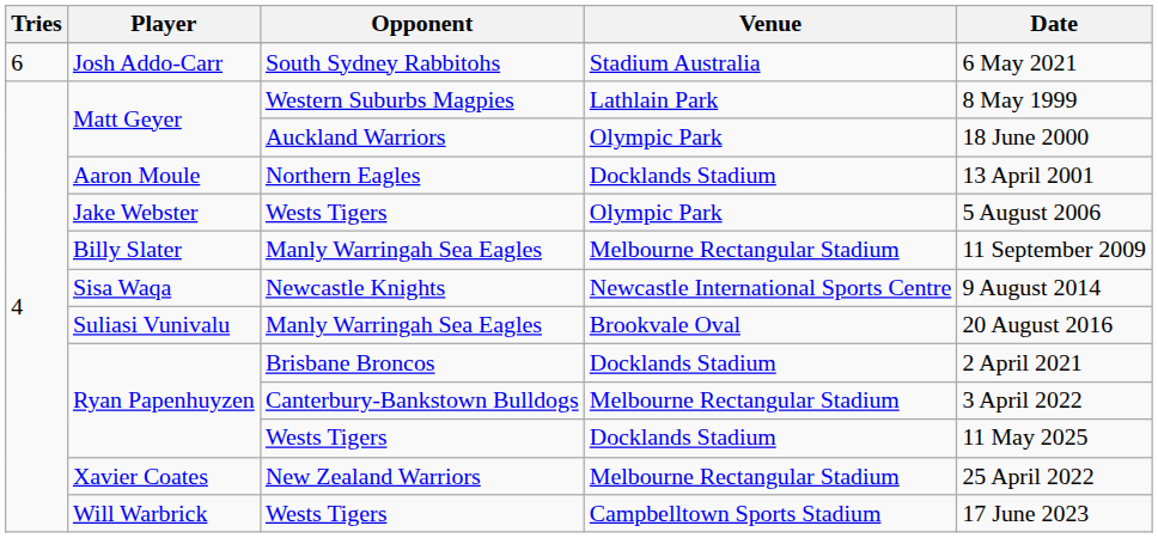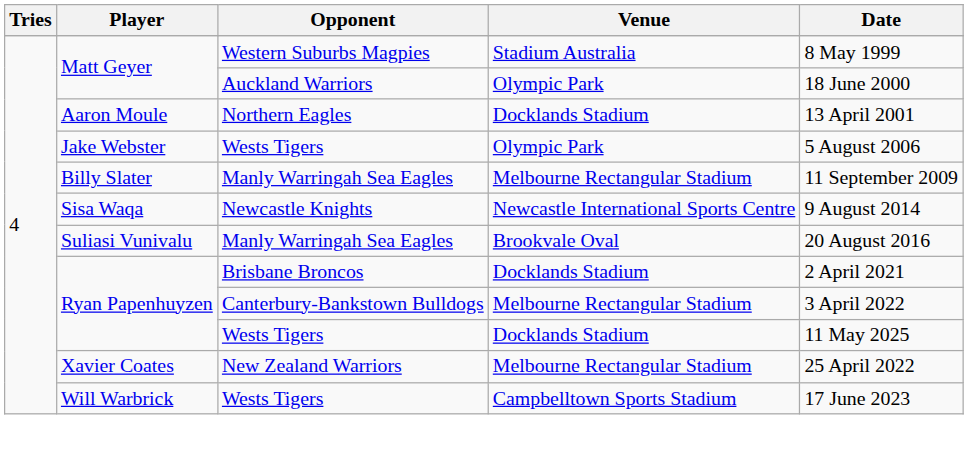 <table class="wikitable">
 <tr>
 <th>Tries</th>
 <th>Player</th>
 <th>Opponent</th>
 <th>Venue</th>
 <th>Date</th>
 </tr>
 <tr>
 </tr>
 <tr>
-<td>6</td>
-<td><a href='#'>Josh Addo-Carr</a></td>
-<td><a href='#'>South Sydney Rabbitohs</a></td>
-<td><a href='#'>Stadium Australia</a></td>
-<td>6 May 2021</td>
-</tr>
-<tr>
 <td rowspan="12">4</td>
 <td rowspan="2"><a href='#'>Matt Geyer</a></td>
 <td><a href='#'>Western Suburbs Magpies</a></td>
-<td><a href='#'>Lathlain Park</a></td>
+<td><a href='#'>Stadium Australia</a></td>
 <td>8 May 1999</td>
 </tr>
 <tr>
 <td><a href='#'>Auckland Warriors</a></td>
 <td><a href='#'>Olympic Park</a></td>
 <td>18 June 2000</td>
 </tr>
 <tr>
 <td><a href='#'>Aaron Moule</a></td>
 <td><a href='#'>Northern Eagles</a></td>
 <td><a href='#'>Docklands Stadium</a></td>
 <td>13 April 2001</td>
 </tr>
 <tr>
 <td><a href='#'>Jake Webster</a></td>
 <td><a href='#'>Wests Tigers</a></td>
 <td><a href='#'>Olympic Park</a></td>
 <td>5 August 2006</td>
 </tr>
 <tr>
 <td><a href='#'>Billy Slater</a></td>
 <td><a href='#'>Manly Warringah Sea Eagles</a></td>
 <td><a href='#'>Melbourne Rectangular Stadium</a></td>
 <td>11 September 2009</td>
 </tr>
 <tr>
 <td><a href='#'>Sisa Waqa</a></td>
 <td><a href='#'>Newcastle Knights</a></td>
 <td><a href='#'>Newcastle International Sports Centre</a></td>
 <td>9 August 2014</td>
 </tr>
 <tr>
 <td><a href='#'>Suliasi Vunivalu</a></td>
 <td><a href='#'>Manly Warringah Sea Eagles</a></td>
 <td><a href='#'>Brookvale Oval</a></td>
 <td>20 August 2016</td>
 </tr>
 <tr>
 <td rowspan="3"><a href='#'>Ryan Papenhuyzen</a></td>
 <td><a href='#'>Brisbane Broncos</a></td>
 <td><a href='#'>Docklands Stadium</a></td>
 <td>2 April 2021</td>
 </tr>
 <tr>
 <td><a href='#'>Canterbury-Bankstown Bulldogs</a></td>
 <td><a href='#'>Melbourne Rectangular Stadium</a></td>
 <td>3 April 2022</td>
 </tr>
 <tr>
 <td><a href='#'>Wests Tigers</a></td>
 <td><a href='#'>Docklands Stadium</a></td>
 <td>11 May 2025</td>
 </tr>
 <tr>
 <td><a href='#'>Xavier Coates</a></td>
 <td><a href='#'>New Zealand Warriors</a></td>
 <td><a href='#'>Melbourne Rectangular Stadium</a></td>
 <td>25 April 2022</td>
 </tr>
 <tr>
 <td><a href='#'>Will Warbrick</a></td>
 <td><a href='#'>Wests Tigers</a></td>
 <td><a href='#'>Campbelltown Sports Stadium</a></td>
 <td>17 June 2023</td>
 </tr>
 </table>
